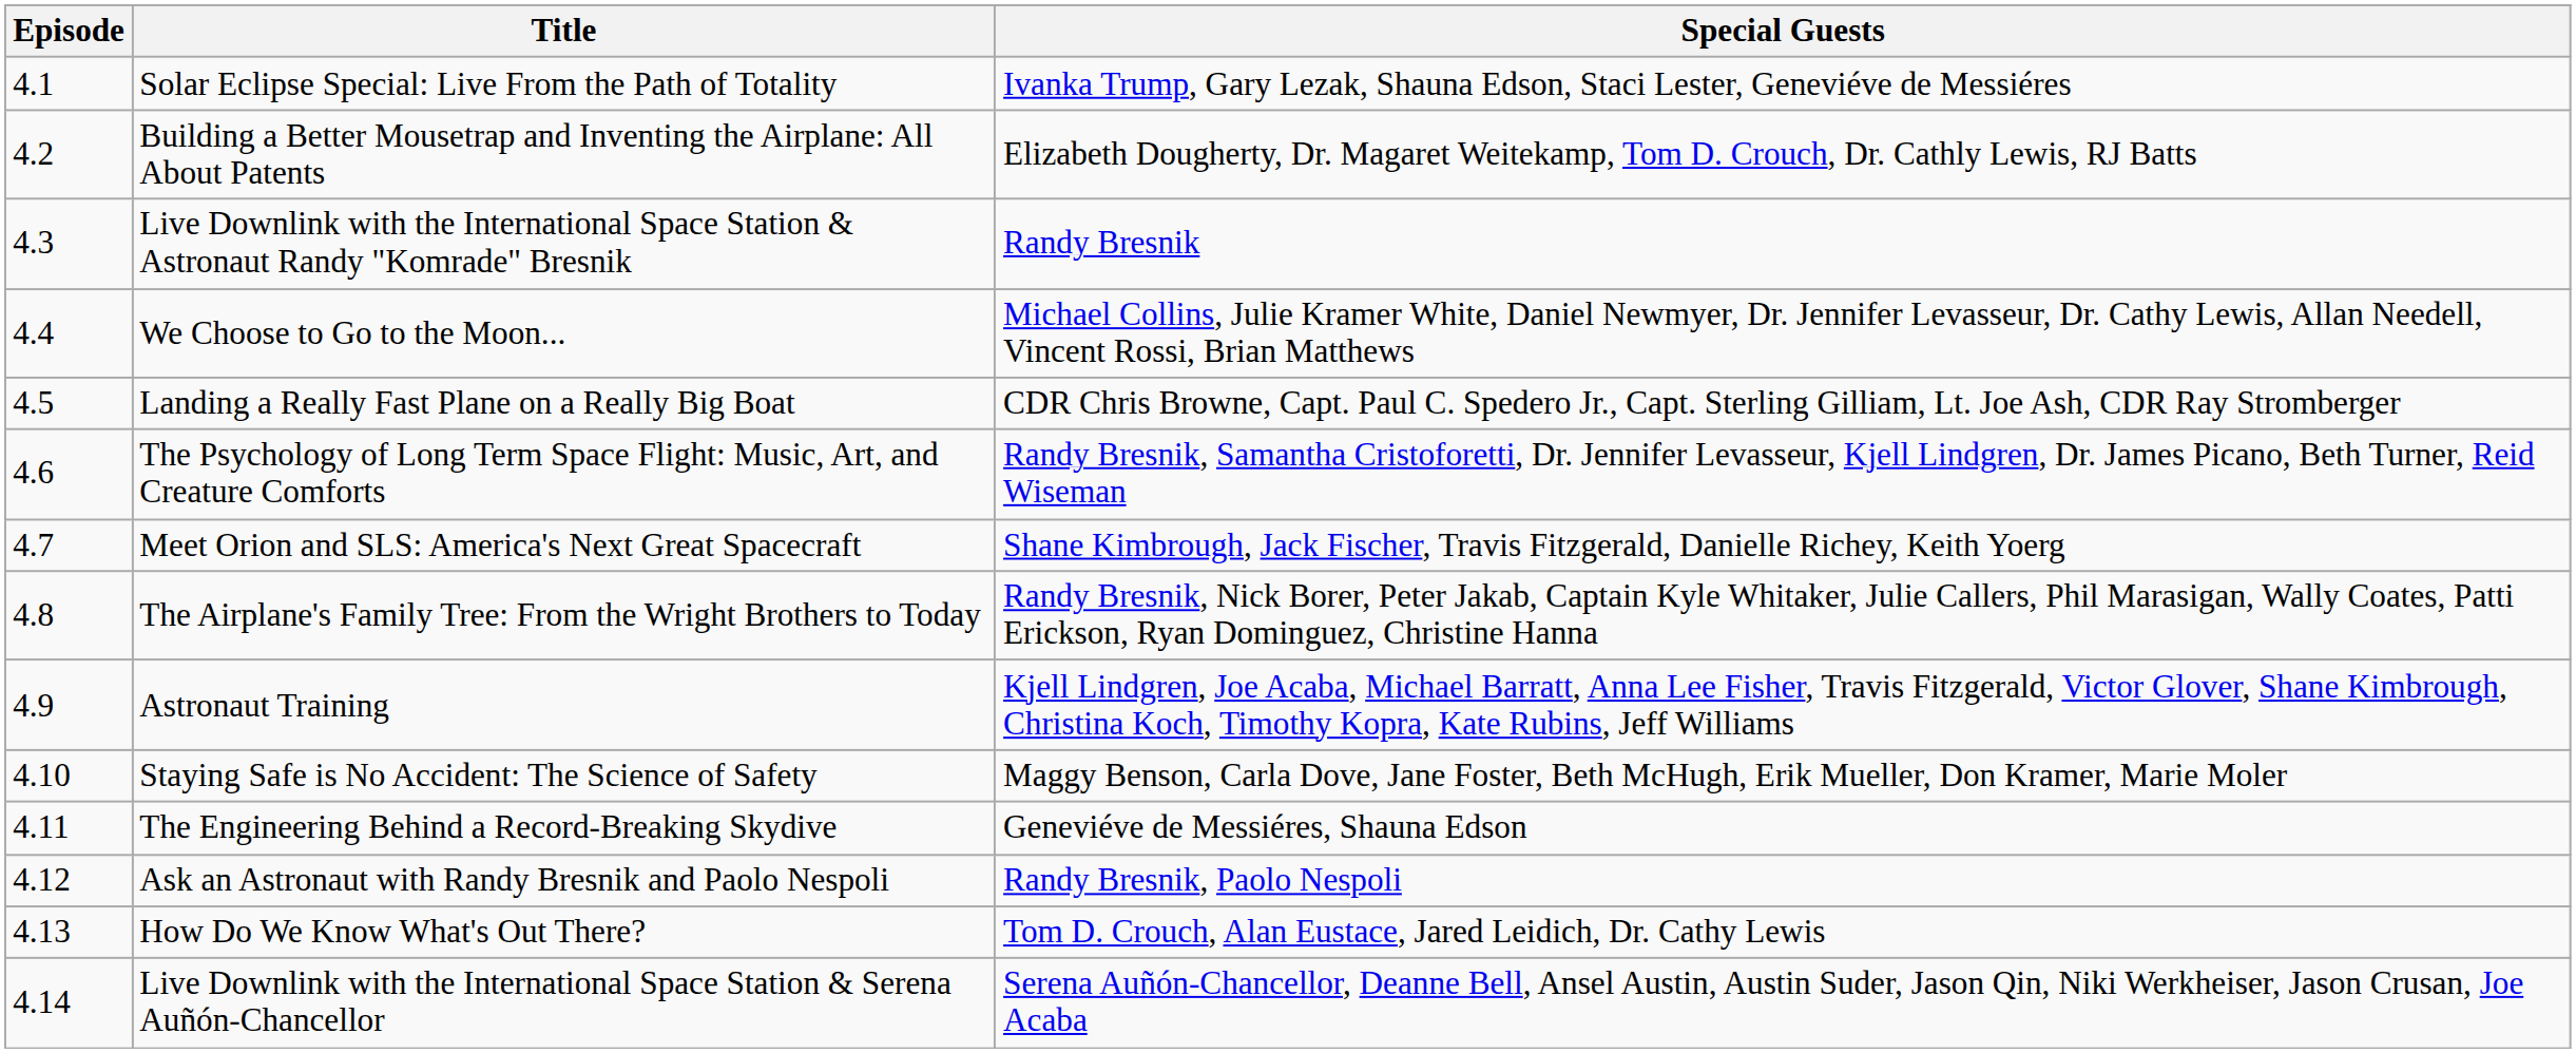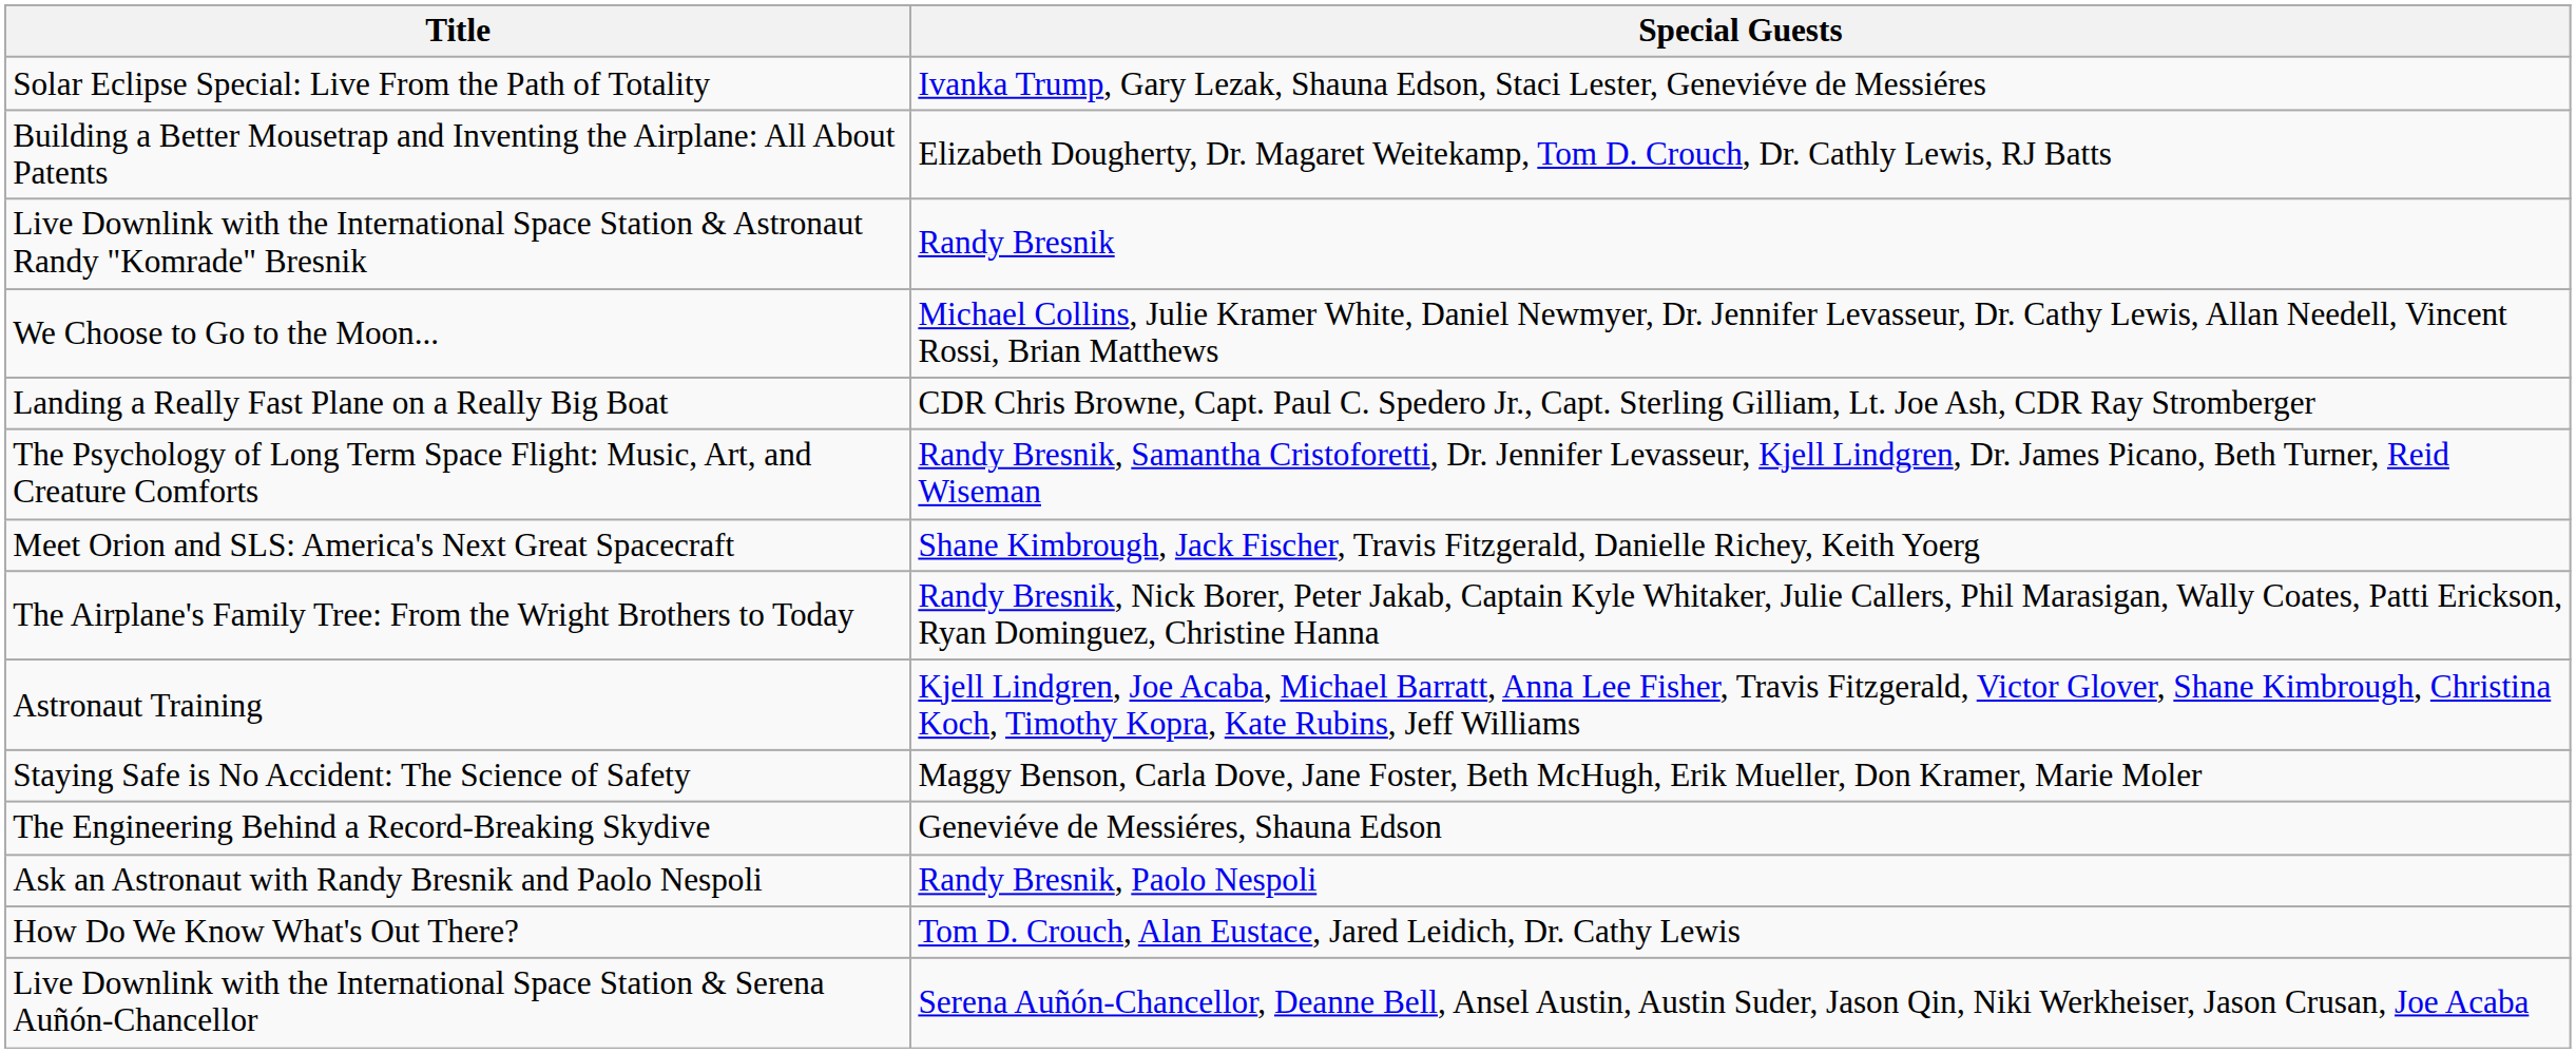 <table class="wikitable">
 <tr>
-<th>Episode</th>
 <th>Title</th>
 <th>Special Guests</th>
 </tr>
 <tr>
-<td>4.1</td>
 <td>Solar Eclipse Special: Live From the Path of Totality</td>
 <td><a href='#'>Ivanka Trump</a>, Gary Lezak, Shauna Edson, Staci Lester, Geneviéve de Messiéres</td>
 </tr>
 <tr>
-<td>4.2</td>
 <td>Building a Better Mousetrap and Inventing the Airplane: All About Patents</td>
 <td>Elizabeth Dougherty, Dr. Magaret Weitekamp, <a href='#'>Tom D. Crouch</a>, Dr. Cathly Lewis, RJ Batts</td>
 </tr>
 <tr>
-<td>4.3</td>
 <td>Live Downlink with the International Space Station & Astronaut Randy "Komrade" Bresnik</td>
 <td><a href='#'>Randy Bresnik</a></td>
 </tr>
 <tr>
-<td>4.4</td>
 <td>We Choose to Go to the Moon...</td>
 <td><a href='#'>Michael Collins</a>, Julie Kramer White, Daniel Newmyer, Dr. Jennifer Levasseur, Dr. Cathy Lewis, Allan Needell, Vincent Rossi, Brian Matthews</td>
 </tr>
 <tr>
-<td>4.5</td>
 <td>Landing a Really Fast Plane on a Really Big Boat</td>
 <td>CDR Chris Browne, Capt. Paul C. Spedero Jr., Capt. Sterling Gilliam, Lt. Joe Ash, CDR Ray Stromberger</td>
 </tr>
 <tr>
-<td>4.6</td>
 <td>The Psychology of Long Term Space Flight: Music, Art, and Creature Comforts</td>
 <td><a href='#'>Randy Bresnik</a>, <a href='#'>Samantha Cristoforetti</a>, Dr. Jennifer Levasseur, <a href='#'>Kjell Lindgren</a>, Dr. James Picano, Beth Turner, <a href='#'>Reid Wiseman</a></td>
 </tr>
 <tr>
-<td>4.7</td>
 <td>Meet Orion and SLS: America's Next Great Spacecraft</td>
 <td><a href='#'>Shane Kimbrough</a>, <a href='#'>Jack Fischer</a>, Travis Fitzgerald, Danielle Richey, Keith Yoerg</td>
 </tr>
 <tr>
-<td>4.8</td>
 <td>The Airplane's Family Tree: From the Wright Brothers to Today</td>
 <td><a href='#'>Randy Bresnik</a>, Nick Borer, Peter Jakab, Captain Kyle Whitaker, Julie Callers, Phil Marasigan, Wally Coates, Patti Erickson, Ryan Dominguez, Christine Hanna</td>
 </tr>
 <tr>
-<td>4.9</td>
 <td>Astronaut Training</td>
 <td><a href='#'>Kjell Lindgren</a>, <a href='#'>Joe Acaba</a>, <a href='#'>Michael Barratt</a>, <a href='#'>Anna Lee Fisher</a>, Travis Fitzgerald, <a href='#'>Victor Glover</a>, <a href='#'>Shane Kimbrough</a>, <a href='#'>Christina Koch</a>, <a href='#'>Timothy Kopra</a>, <a href='#'>Kate Rubins</a>, Jeff Williams</td>
 </tr>
 <tr>
-<td>4.10</td>
 <td>Staying Safe is No Accident: The Science of Safety</td>
 <td>Maggy Benson, Carla Dove, Jane Foster, Beth McHugh, Erik Mueller, Don Kramer, Marie Moler</td>
 </tr>
 <tr>
-<td>4.11</td>
 <td>The Engineering Behind a Record-Breaking Skydive</td>
 <td>Geneviéve de Messiéres, Shauna Edson</td>
 </tr>
 <tr>
-<td>4.12</td>
 <td>Ask an Astronaut with Randy Bresnik and Paolo Nespoli</td>
 <td><a href='#'>Randy Bresnik</a>, <a href='#'>Paolo Nespoli</a></td>
 </tr>
 <tr>
-<td>4.13</td>
 <td>How Do We Know What's Out There?</td>
 <td><a href='#'>Tom D. Crouch</a>, <a href='#'>Alan Eustace</a>, Jared Leidich, Dr. Cathy Lewis</td>
 </tr>
 <tr>
-<td>4.14</td>
 <td>Live Downlink with the International Space Station & Serena Auñón-Chancellor</td>
 <td><a href='#'>Serena Auñón-Chancellor</a>, <a href='#'>Deanne Bell</a>, Ansel Austin, Austin Suder, Jason Qin, Niki Werkheiser, Jason Crusan, <a href='#'>Joe Acaba</a></td>
 </tr>
 </table>
